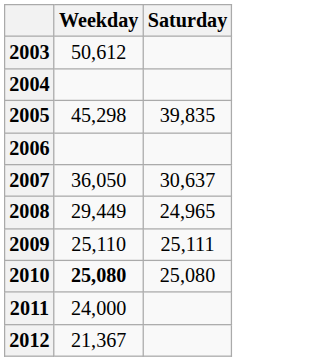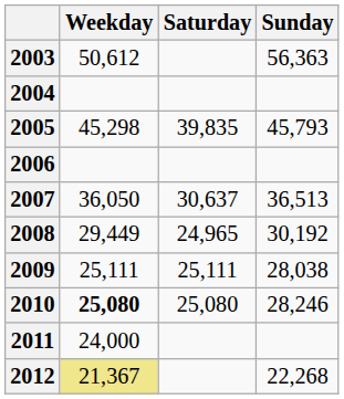 <table class="wikitable" style="text-align:center">
 <tr>
 <th> </th>
 <th>Weekday</th>
 <th>Saturday</th>
+<th>Sunday</th>
 </tr>
 <tr>
 <th>2003 </th>
 <td>50,612</td>
 <td> </td>
+<td>56,363</td>
 </tr>
 <tr>
 <th>2004</th>
+<td> </td>
 <td> </td>
 <td> </td>
 </tr>
 <tr>
 <th>2005 </th>
 <td>45,298</td>
 <td>39,835</td>
+<td>45,793</td>
 </tr>
 <tr>
 <th>2006</th>
+<td> </td>
 <td> </td>
 <td> </td>
 </tr>
 <tr>
 <th>2007</th>
 <td>36,050</td>
 <td>30,637</td>
+<td>36,513</td>
 </tr>
 <tr>
 <th>2008 </th>
 <td>29,449</td>
 <td>24,965</td>
+<td>30,192</td>
 </tr>
 <tr>
 <th>2009 </th>
-<td>25,110</td>
 <td>25,111</td>
+<td>25,111</td>
+<td>28,038</td>
 </tr>
 <tr>
 <th>2010 </th>
 <td><strong>25,080</strong></td>
 <td>25,080</td>
+<td>28,246</td>
 </tr>
 <tr>
 <th>2011 </th>
 <td>24,000</td>
 <td> </td>
+<td> </td>
 </tr>
 <tr>
 <th>2012 </th>
-<td>21,367</td>
+<td style="background: khaki;">21,367</td>
 <td> </td>
+<td>22,268</td>
 </tr>
 </table>
